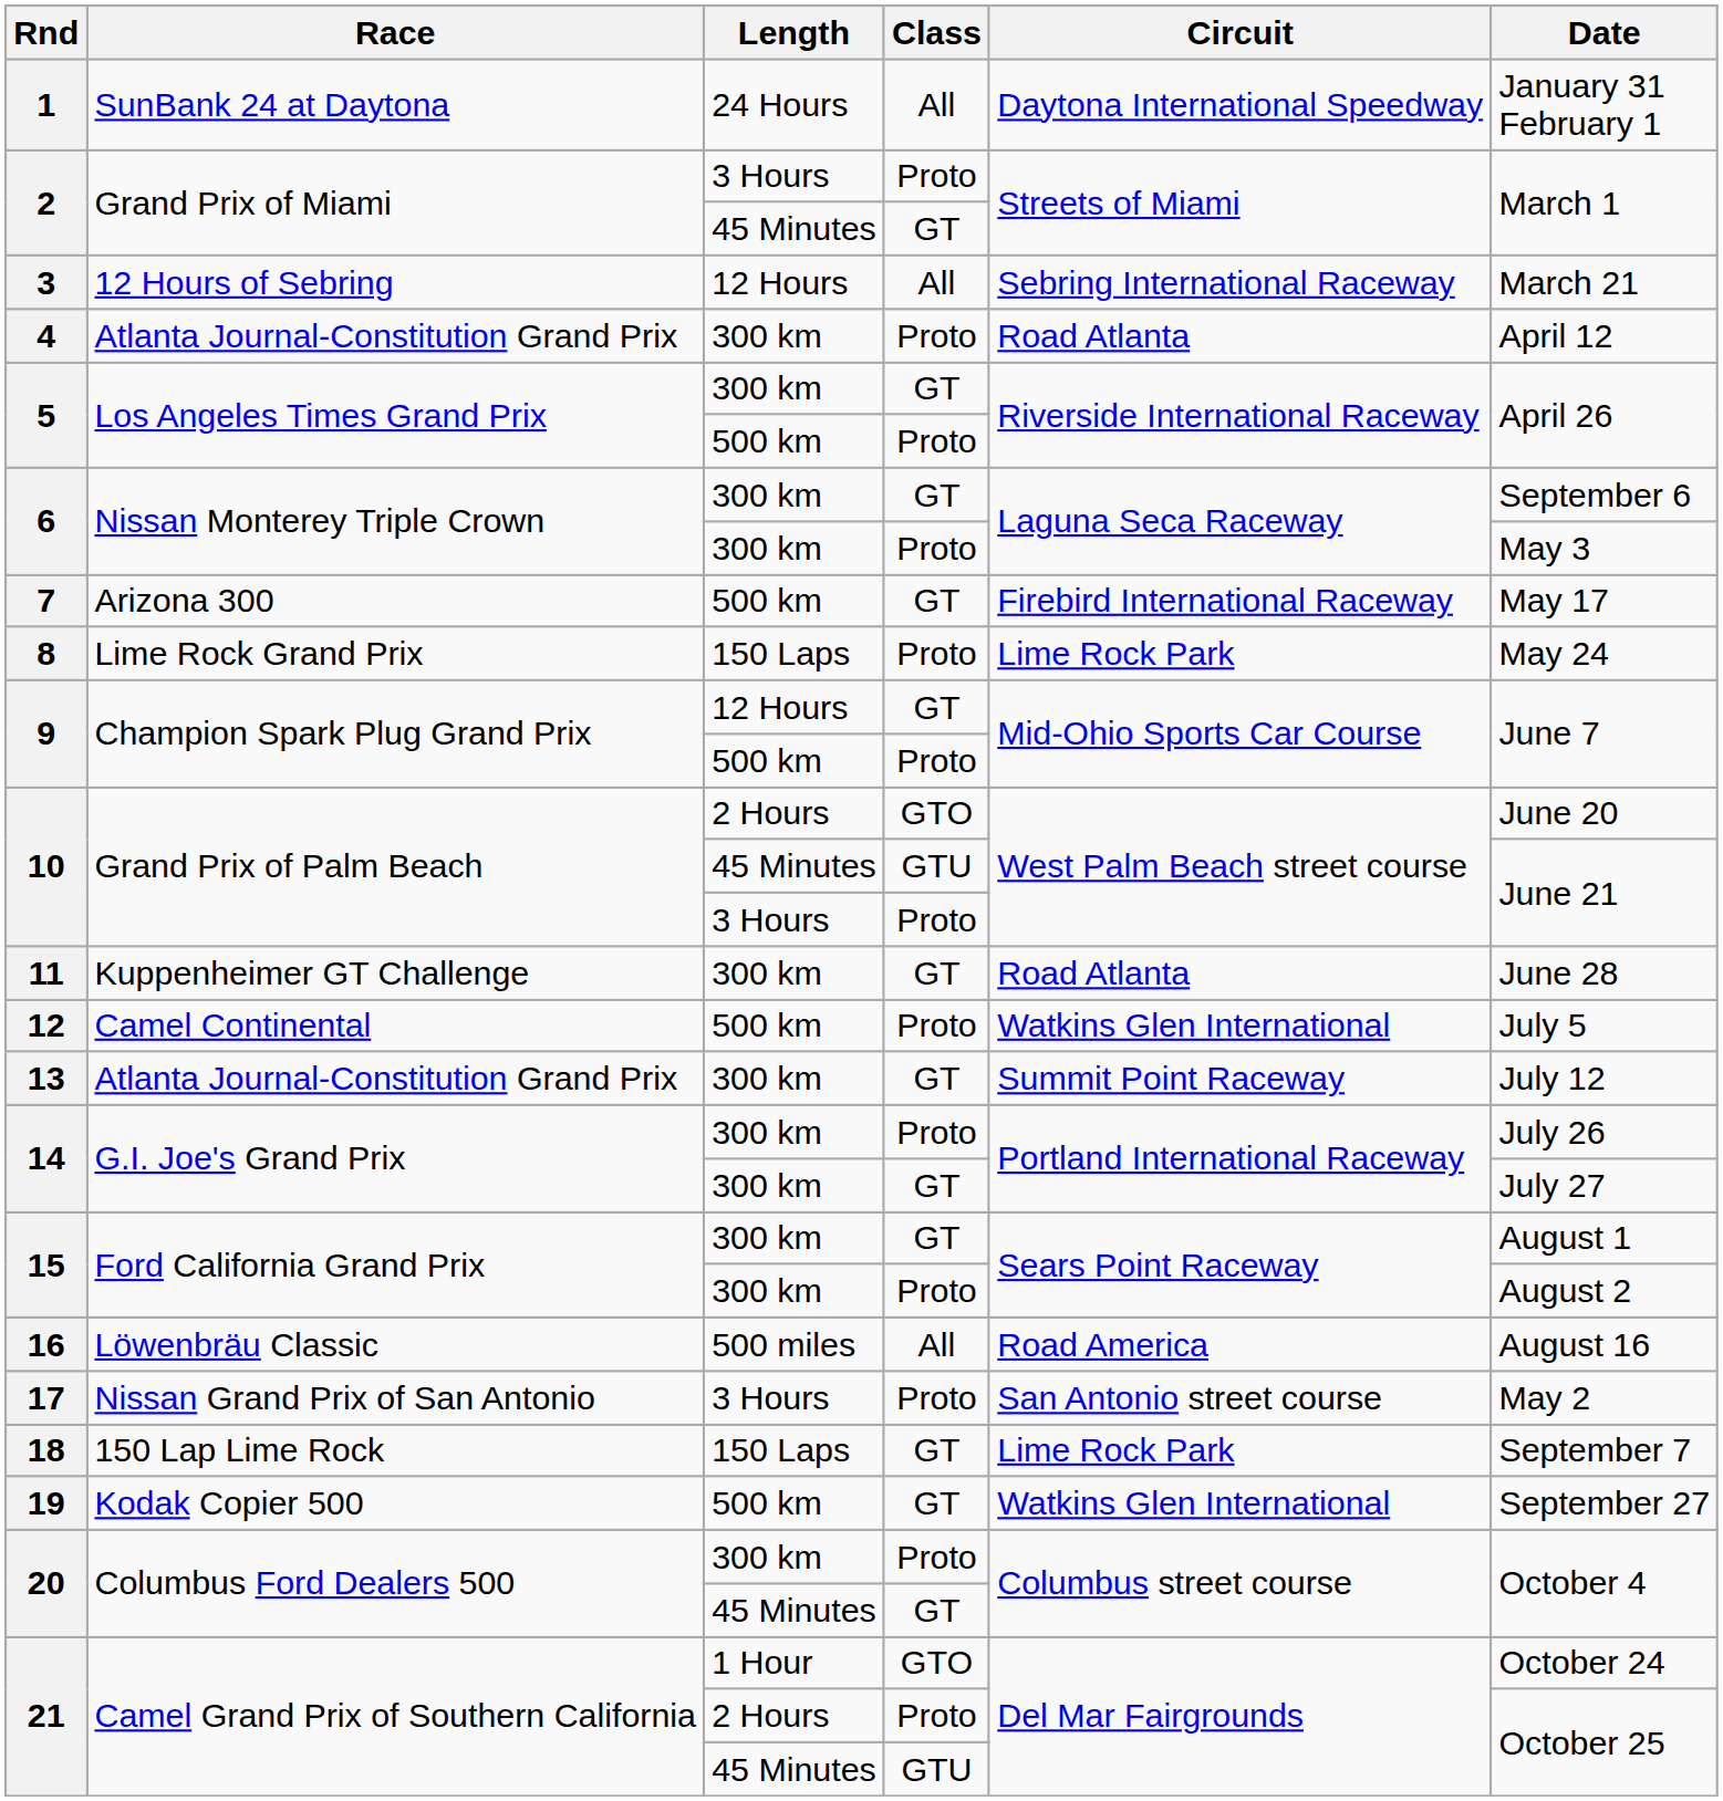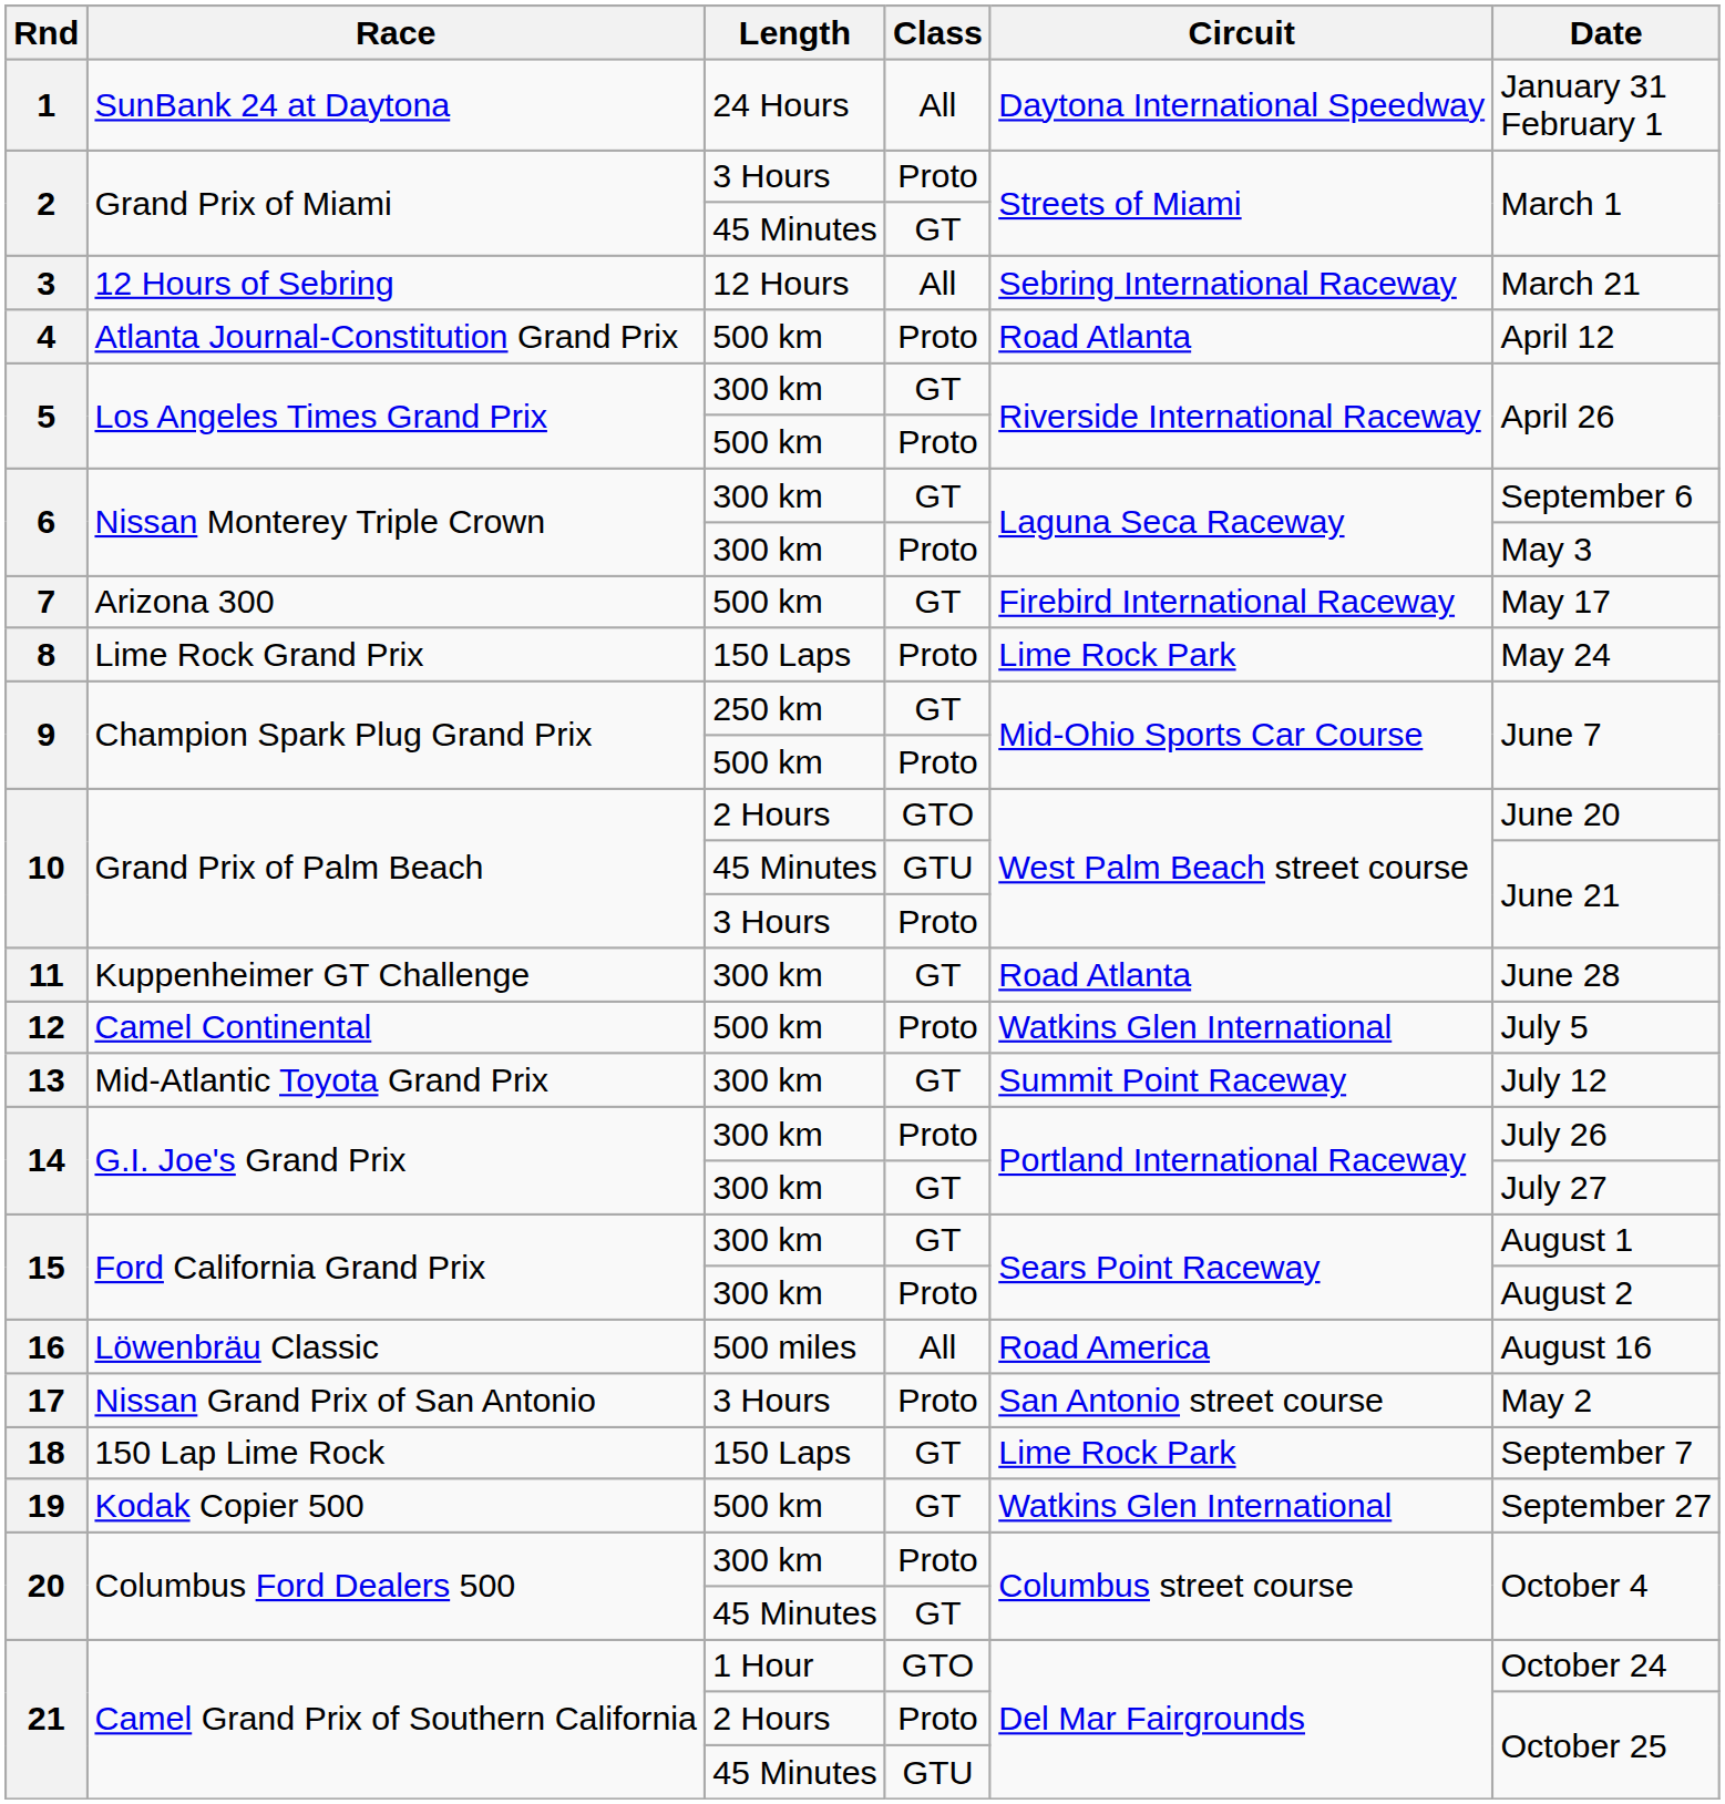 <table class="wikitable" style="font-size: 90%;">
 <tr>
 <th>Rnd</th>
 <th>Race</th>
 <th>Length</th>
 <th>Class</th>
 <th>Circuit</th>
 <th>Date</th>
 </tr>
 <tr>
 <th>1</th>
 <td><a href='#'>SunBank 24 at Daytona</a></td>
 <td>24 Hours</td>
 <td align="center">All</td>
 <td><a href='#'>Daytona International Speedway</a></td>
 <td>January 31<br>February 1</td>
 </tr>
 <tr>
 <th rowspan=2>2</th>
 <td rowspan=2>Grand Prix of Miami</td>
 <td>3 Hours</td>
 <td align="center">Proto</td>
 <td rowspan=2><a href='#'>Streets of Miami</a></td>
 <td rowspan=2>March 1</td>
 </tr>
 <tr>
 <td>45 Minutes</td>
 <td align="center">GT</td>
 </tr>
 <tr>
 <th>3</th>
 <td><a href='#'>12 Hours of Sebring</a></td>
 <td>12 Hours</td>
 <td align="center">All</td>
 <td><a href='#'>Sebring International Raceway</a></td>
 <td>March 21</td>
 </tr>
 <tr>
 <th>4</th>
 <td><a href='#'>Atlanta Journal-Constitution</a> Grand Prix</td>
-<td>300 km</td>
+<td>500 km</td>
 <td align="center">Proto</td>
 <td><a href='#'>Road Atlanta</a></td>
 <td>April 12</td>
 </tr>
 <tr>
 <th rowspan=2>5</th>
 <td rowspan=2><a href='#'>Los Angeles Times Grand Prix</a></td>
 <td>300 km</td>
 <td align="center">GT</td>
 <td rowspan=2><a href='#'>Riverside International Raceway</a></td>
 <td rowspan=2>April 26</td>
 </tr>
 <tr>
 <td>500 km</td>
 <td align="center">Proto</td>
 </tr>
 <tr>
 <th rowspan=2>6</th>
 <td rowspan=2><a href='#'>Nissan</a> Monterey Triple Crown</td>
 <td>300 km</td>
 <td align="center">GT</td>
 <td rowspan=2><a href='#'>Laguna Seca Raceway</a></td>
 <td>September 6</td>
 </tr>
 <tr>
 <td>300 km</td>
 <td align="center">Proto</td>
 <td>May 3</td>
 </tr>
 <tr>
 <th>7</th>
 <td>Arizona 300</td>
 <td>500 km</td>
 <td align="center">GT</td>
 <td><a href='#'>Firebird International Raceway</a></td>
 <td>May 17</td>
 </tr>
 <tr>
 <th>8</th>
 <td>Lime Rock Grand Prix</td>
 <td>150 Laps</td>
 <td align="center">Proto</td>
 <td><a href='#'>Lime Rock Park</a></td>
 <td>May 24</td>
 </tr>
 <tr>
 <th rowspan=2>9</th>
 <td rowspan=2>Champion Spark Plug Grand Prix</td>
-<td>12 Hours</td>
+<td>250 km</td>
 <td align="center">GT</td>
 <td rowspan=2><a href='#'>Mid-Ohio Sports Car Course</a></td>
 <td rowspan=2>June 7</td>
 </tr>
 <tr>
 <td>500 km</td>
 <td align="center">Proto</td>
 </tr>
 <tr>
 <th rowspan=3>10</th>
 <td rowspan=3>Grand Prix of Palm Beach</td>
 <td>2 Hours</td>
 <td align="center">GTO</td>
 <td rowspan=3><a href='#'>West Palm Beach</a> street course</td>
 <td>June 20</td>
 </tr>
 <tr>
 <td>45 Minutes</td>
 <td align="center">GTU</td>
 <td rowspan=2>June 21</td>
 </tr>
 <tr>
 <td>3 Hours</td>
 <td align="center">Proto</td>
 </tr>
 <tr>
 <th>11</th>
 <td>Kuppenheimer GT Challenge</td>
 <td>300 km</td>
 <td align="center">GT</td>
 <td><a href='#'>Road Atlanta</a></td>
 <td>June 28</td>
 </tr>
 <tr>
 <th>12</th>
 <td><a href='#'>Camel Continental</a></td>
 <td>500 km</td>
 <td align="center">Proto</td>
 <td><a href='#'>Watkins Glen International</a></td>
 <td>July 5</td>
 </tr>
 <tr>
 <th>13</th>
-<td><a href='#'>Atlanta Journal-Constitution</a> Grand Prix</td>
+<td>Mid-Atlantic <a href='#'>Toyota</a> Grand Prix</td>
 <td>300 km</td>
 <td align="center">GT</td>
 <td><a href='#'>Summit Point Raceway</a></td>
 <td>July 12</td>
 </tr>
 <tr>
 <th rowspan=2>14</th>
 <td rowspan=2><a href='#'>G.I. Joe's</a> Grand Prix</td>
 <td>300 km</td>
 <td align="center">Proto</td>
 <td rowspan=2><a href='#'>Portland International Raceway</a></td>
 <td>July 26</td>
 </tr>
 <tr>
 <td>300 km</td>
 <td align="center">GT</td>
 <td>July 27</td>
 </tr>
 <tr>
 <th rowspan=2>15</th>
 <td rowspan=2><a href='#'>Ford</a> California Grand Prix</td>
 <td>300 km</td>
 <td align="center">GT</td>
 <td rowspan=2><a href='#'>Sears Point Raceway</a></td>
 <td>August 1</td>
 </tr>
 <tr>
 <td>300 km</td>
 <td align="center">Proto</td>
 <td>August 2</td>
 </tr>
 <tr>
 <th>16</th>
 <td><a href='#'>Löwenbräu</a> Classic</td>
 <td>500 miles</td>
 <td align="center">All</td>
 <td><a href='#'>Road America</a></td>
 <td>August 16</td>
 </tr>
 <tr>
 <th>17</th>
 <td><a href='#'>Nissan</a> Grand Prix of San Antonio</td>
 <td>3 Hours</td>
 <td align="center">Proto</td>
 <td><a href='#'>San Antonio</a> street course</td>
 <td>May 2</td>
 </tr>
 <tr>
 <th>18</th>
 <td>150 Lap Lime Rock</td>
 <td>150 Laps</td>
 <td align="center">GT</td>
 <td><a href='#'>Lime Rock Park</a></td>
 <td>September 7</td>
 </tr>
 <tr>
 <th>19</th>
 <td><a href='#'>Kodak</a> Copier 500</td>
 <td>500 km</td>
 <td align="center">GT</td>
 <td><a href='#'>Watkins Glen International</a></td>
 <td>September 27</td>
 </tr>
 <tr>
 <th rowspan=2>20</th>
 <td rowspan=2>Columbus <a href='#'>Ford Dealers</a> 500</td>
 <td>300 km</td>
 <td align="center">Proto</td>
 <td rowspan=2><a href='#'>Columbus</a> street course</td>
 <td rowspan=2>October 4</td>
 </tr>
 <tr>
 <td>45 Minutes</td>
 <td align="center">GT</td>
 </tr>
 <tr>
 <th rowspan=3>21</th>
 <td rowspan=3><a href='#'>Camel</a> Grand Prix of Southern California</td>
 <td>1 Hour</td>
 <td align="center">GTO</td>
 <td rowspan=3><a href='#'>Del Mar Fairgrounds</a></td>
 <td>October 24</td>
 </tr>
 <tr>
 <td>2 Hours</td>
 <td align="center">Proto</td>
 <td rowspan=2>October 25</td>
 </tr>
 <tr>
 <td>45 Minutes</td>
 <td align="center">GTU</td>
 </tr>
 </table>
